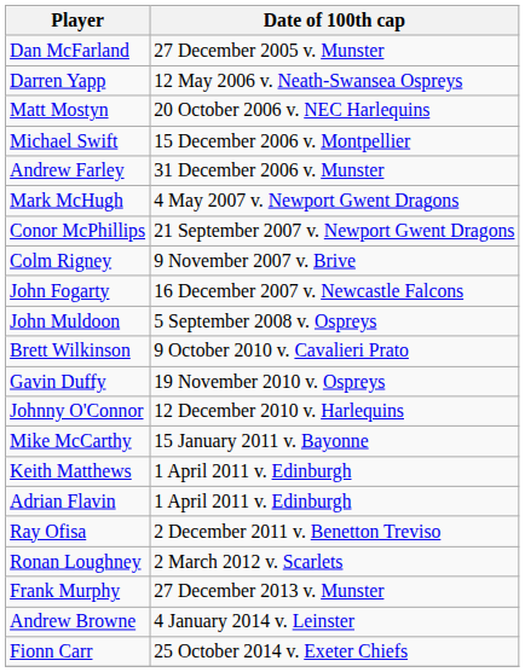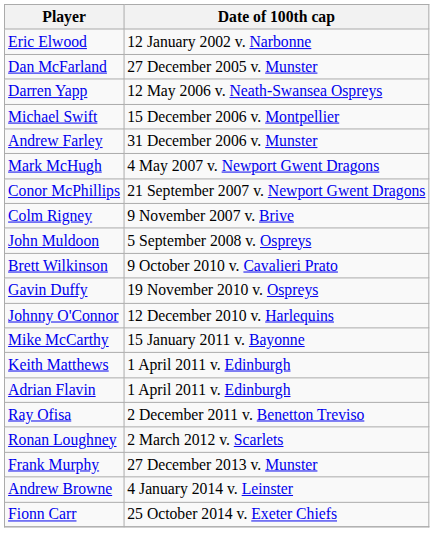 <table class="wikitable">
 <tr>
 <th>Player</th>
 <th>Date of 100th cap</th>
+</tr>
+<tr>
+<td> <a href='#'>Eric Elwood</a></td>
+<td>12 January 2002 v. <a href='#'>Narbonne</a></td>
 </tr>
 <tr>
 <td> <a href='#'>Dan McFarland</a></td>
 <td>27 December 2005 v. <a href='#'>Munster</a></td>
 </tr>
 <tr>
 <td> <a href='#'>Darren Yapp</a></td>
 <td>12 May 2006 v. <a href='#'>Neath-Swansea Ospreys</a></td>
-</tr>
-<tr>
-<td> <a href='#'>Matt Mostyn</a></td>
-<td>20 October 2006 v. <a href='#'>NEC Harlequins</a></td>
 </tr>
 <tr>
 <td> <a href='#'>Michael Swift</a></td>
 <td>15 December 2006 v. <a href='#'>Montpellier</a></td>
 </tr>
 <tr>
 <td> <a href='#'>Andrew Farley</a></td>
 <td>31 December 2006 v. <a href='#'>Munster</a></td>
 </tr>
 <tr>
 <td> <a href='#'>Mark McHugh</a></td>
 <td>4 May 2007 v. <a href='#'>Newport Gwent Dragons</a></td>
 </tr>
 <tr>
 <td> <a href='#'>Conor McPhillips</a></td>
 <td>21 September 2007 v. <a href='#'>Newport Gwent Dragons</a></td>
 </tr>
 <tr>
 <td> <a href='#'>Colm Rigney</a></td>
 <td>9 November 2007 v. <a href='#'>Brive</a></td>
-</tr>
-<tr>
-<td> <a href='#'>John Fogarty</a></td>
-<td>16 December 2007 v. <a href='#'>Newcastle Falcons</a></td>
 </tr>
 <tr>
 <td> <a href='#'>John Muldoon</a></td>
 <td>5 September 2008 v. <a href='#'>Ospreys</a></td>
 </tr>
 <tr>
 <td> <a href='#'>Brett Wilkinson</a></td>
 <td>9 October 2010 v. <a href='#'>Cavalieri Prato</a></td>
 </tr>
 <tr>
 <td> <a href='#'>Gavin Duffy</a></td>
 <td>19 November 2010 v. <a href='#'>Ospreys</a></td>
 </tr>
 <tr>
 <td> <a href='#'>Johnny O'Connor</a></td>
 <td>12 December 2010 v. <a href='#'>Harlequins</a></td>
 </tr>
 <tr>
 <td> <a href='#'>Mike McCarthy</a></td>
 <td>15 January 2011 v. <a href='#'>Bayonne</a></td>
 </tr>
 <tr>
 <td> <a href='#'>Keith Matthews</a></td>
 <td>1 April 2011 v. <a href='#'>Edinburgh</a></td>
 </tr>
 <tr>
 <td> <a href='#'>Adrian Flavin</a></td>
 <td>1 April 2011 v. <a href='#'>Edinburgh</a></td>
 </tr>
 <tr>
 <td> <a href='#'>Ray Ofisa</a></td>
 <td>2 December 2011 v. <a href='#'>Benetton Treviso</a></td>
 </tr>
 <tr>
 <td> <a href='#'>Ronan Loughney</a></td>
 <td>2 March 2012 v. <a href='#'>Scarlets</a></td>
 </tr>
 <tr>
 <td> <a href='#'>Frank Murphy</a></td>
 <td>27 December 2013 v. <a href='#'>Munster</a></td>
 </tr>
 <tr>
 <td> <a href='#'>Andrew Browne</a></td>
 <td>4 January 2014 v. <a href='#'>Leinster</a></td>
 </tr>
 <tr>
 <td> <a href='#'>Fionn Carr</a></td>
 <td>25 October 2014 v. <a href='#'>Exeter Chiefs</a></td>
 </tr>
 <tr>
 </tr>
 </table>
